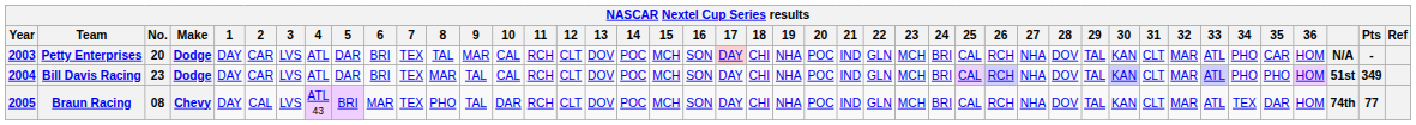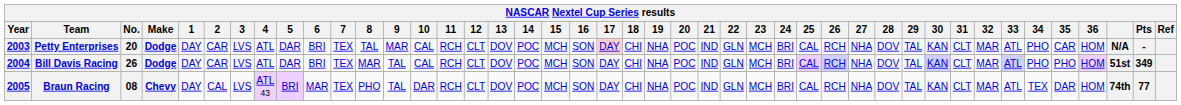 <table class="wikitable" style="text-align:center; font-size:75%">
 <tr>
 <th colspan=45><a href='#'>NASCAR</a> <a href='#'>Nextel Cup Series</a> results</th>
 </tr>
 <tr>
 <th>Year</th>
 <th>Team</th>
 <th>No.</th>
 <th>Make</th>
 <th>1</th>
 <th>2</th>
 <th>3</th>
 <th>4</th>
 <th>5</th>
 <th>6</th>
 <th>7</th>
 <th>8</th>
 <th>9</th>
 <th>10</th>
 <th>11</th>
 <th>12</th>
 <th>13</th>
 <th>14</th>
 <th>15</th>
 <th>16</th>
 <th>17</th>
 <th>18</th>
 <th>19</th>
 <th>20</th>
 <th>21</th>
 <th>22</th>
 <th>23</th>
 <th>24</th>
 <th>25</th>
 <th>26</th>
 <th>27</th>
 <th>28</th>
 <th>29</th>
 <th>30</th>
 <th>31</th>
 <th>32</th>
 <th>33</th>
 <th>34</th>
 <th>35</th>
 <th>36</th>
 <th></th>
 <th>Pts</th>
 <th>Ref</th>
 </tr>
 <tr>
 <th><a href='#'>2003</a></th>
 <th><a href='#'>Petty Enterprises</a></th>
 <th>20</th>
 <th><a href='#'>Dodge</a></th>
 <td><a href='#'>DAY</a></td>
 <td><a href='#'>CAR</a></td>
 <td><a href='#'>LVS</a></td>
 <td><a href='#'>ATL</a></td>
 <td><a href='#'>DAR</a></td>
 <td><a href='#'>BRI</a></td>
 <td><a href='#'>TEX</a></td>
 <td><a href='#'>TAL</a></td>
 <td><a href='#'>MAR</a></td>
 <td><a href='#'>CAL</a></td>
 <td><a href='#'>RCH</a></td>
 <td><a href='#'>CLT</a></td>
 <td><a href='#'>DOV</a></td>
 <td><a href='#'>POC</a></td>
 <td><a href='#'>MCH</a></td>
 <td><a href='#'>SON</a></td>
 <td style="background:#FFCFCF;"><a href='#'>DAY</a><br></td>
 <td><a href='#'>CHI</a></td>
 <td><a href='#'>NHA</a></td>
 <td><a href='#'>POC</a></td>
 <td><a href='#'>IND</a></td>
 <td><a href='#'>GLN</a></td>
 <td><a href='#'>MCH</a></td>
 <td><a href='#'>BRI</a></td>
 <td><a href='#'>CAL</a></td>
 <td><a href='#'>RCH</a></td>
 <td><a href='#'>NHA</a></td>
 <td><a href='#'>DOV</a></td>
 <td><a href='#'>TAL</a></td>
 <td><a href='#'>KAN</a></td>
 <td><a href='#'>CLT</a></td>
 <td><a href='#'>MAR</a></td>
 <td><a href='#'>ATL</a></td>
 <td><a href='#'>PHO</a></td>
 <td><a href='#'>CAR</a></td>
 <td><a href='#'>HOM</a></td>
 <th>N/A</th>
 <th>-</th>
 <th></th>
 </tr>
 <tr>
 <th><a href='#'>2004</a></th>
 <th><a href='#'>Bill Davis Racing</a></th>
-<th>23</th>
+<th>26</th>
 <th><a href='#'>Dodge</a></th>
 <td><a href='#'>DAY</a></td>
 <td><a href='#'>CAR</a></td>
 <td><a href='#'>LVS</a></td>
 <td><a href='#'>ATL</a></td>
 <td><a href='#'>DAR</a></td>
 <td><a href='#'>BRI</a></td>
 <td><a href='#'>TEX</a></td>
 <td><a href='#'>MAR</a></td>
 <td><a href='#'>TAL</a></td>
 <td><a href='#'>CAL</a></td>
 <td><a href='#'>RCH</a></td>
 <td><a href='#'>CLT</a></td>
 <td><a href='#'>DOV</a></td>
 <td><a href='#'>POC</a></td>
 <td><a href='#'>MCH</a></td>
 <td><a href='#'>SON</a></td>
 <td><a href='#'>DAY</a></td>
 <td><a href='#'>CHI</a></td>
 <td><a href='#'>NHA</a></td>
 <td><a href='#'>POC</a></td>
 <td><a href='#'>IND</a></td>
 <td><a href='#'>GLN</a></td>
 <td><a href='#'>MCH</a></td>
 <td><a href='#'>BRI</a></td>
 <td style="background:#EFCFFF;"><a href='#'>CAL</a><br></td>
 <td style="background:#CFCFFF;"><a href='#'>RCH</a><br></td>
 <td><a href='#'>NHA</a></td>
 <td><a href='#'>DOV</a></td>
 <td><a href='#'>TAL</a></td>
 <td style="background:#CFCFFF;"><a href='#'>KAN</a><br></td>
 <td><a href='#'>CLT</a></td>
 <td><a href='#'>MAR</a></td>
 <td style="background:#CFCFFF;"><a href='#'>ATL</a><br></td>
 <td><a href='#'>PHO</a></td>
 <td><a href='#'>PHO</a></td>
 <td style="background:#EFCFFF;"><a href='#'>HOM</a><br></td>
 <th>51st</th>
 <th>349</th>
 <th></th>
 </tr>
 <tr>
 <th><a href='#'>2005</a></th>
 <th><a href='#'>Braun Racing</a></th>
 <th>08</th>
 <th><a href='#'>Chevy</a></th>
 <td><a href='#'>DAY</a></td>
 <td><a href='#'>CAL</a></td>
 <td><a href='#'>LVS</a></td>
 <td style="background:#EFCFFF;"><a href='#'>ATL</a><br><small>43</small></td>
 <td style="background:#EFCFFF;"><a href='#'>BRI</a><br></td>
 <td><a href='#'>MAR</a></td>
 <td><a href='#'>TEX</a></td>
 <td><a href='#'>PHO</a></td>
 <td><a href='#'>TAL</a></td>
 <td><a href='#'>DAR</a></td>
 <td><a href='#'>RCH</a></td>
 <td><a href='#'>CLT</a></td>
 <td><a href='#'>DOV</a></td>
 <td><a href='#'>POC</a></td>
 <td><a href='#'>MCH</a></td>
 <td><a href='#'>SON</a></td>
 <td><a href='#'>DAY</a></td>
 <td><a href='#'>CHI</a></td>
 <td><a href='#'>NHA</a></td>
 <td><a href='#'>POC</a></td>
 <td><a href='#'>IND</a></td>
 <td><a href='#'>GLN</a></td>
 <td><a href='#'>MCH</a></td>
 <td><a href='#'>BRI</a></td>
 <td><a href='#'>CAL</a></td>
 <td><a href='#'>RCH</a></td>
 <td><a href='#'>NHA</a></td>
 <td><a href='#'>DOV</a></td>
 <td><a href='#'>TAL</a></td>
 <td><a href='#'>KAN</a></td>
 <td><a href='#'>CLT</a></td>
 <td><a href='#'>MAR</a></td>
 <td><a href='#'>ATL</a></td>
 <td><a href='#'>TEX</a></td>
 <td><a href='#'>DAR</a></td>
 <td><a href='#'>HOM</a></td>
 <th>74th</th>
 <th>77</th>
 <th></th>
 </tr>
 </table>
